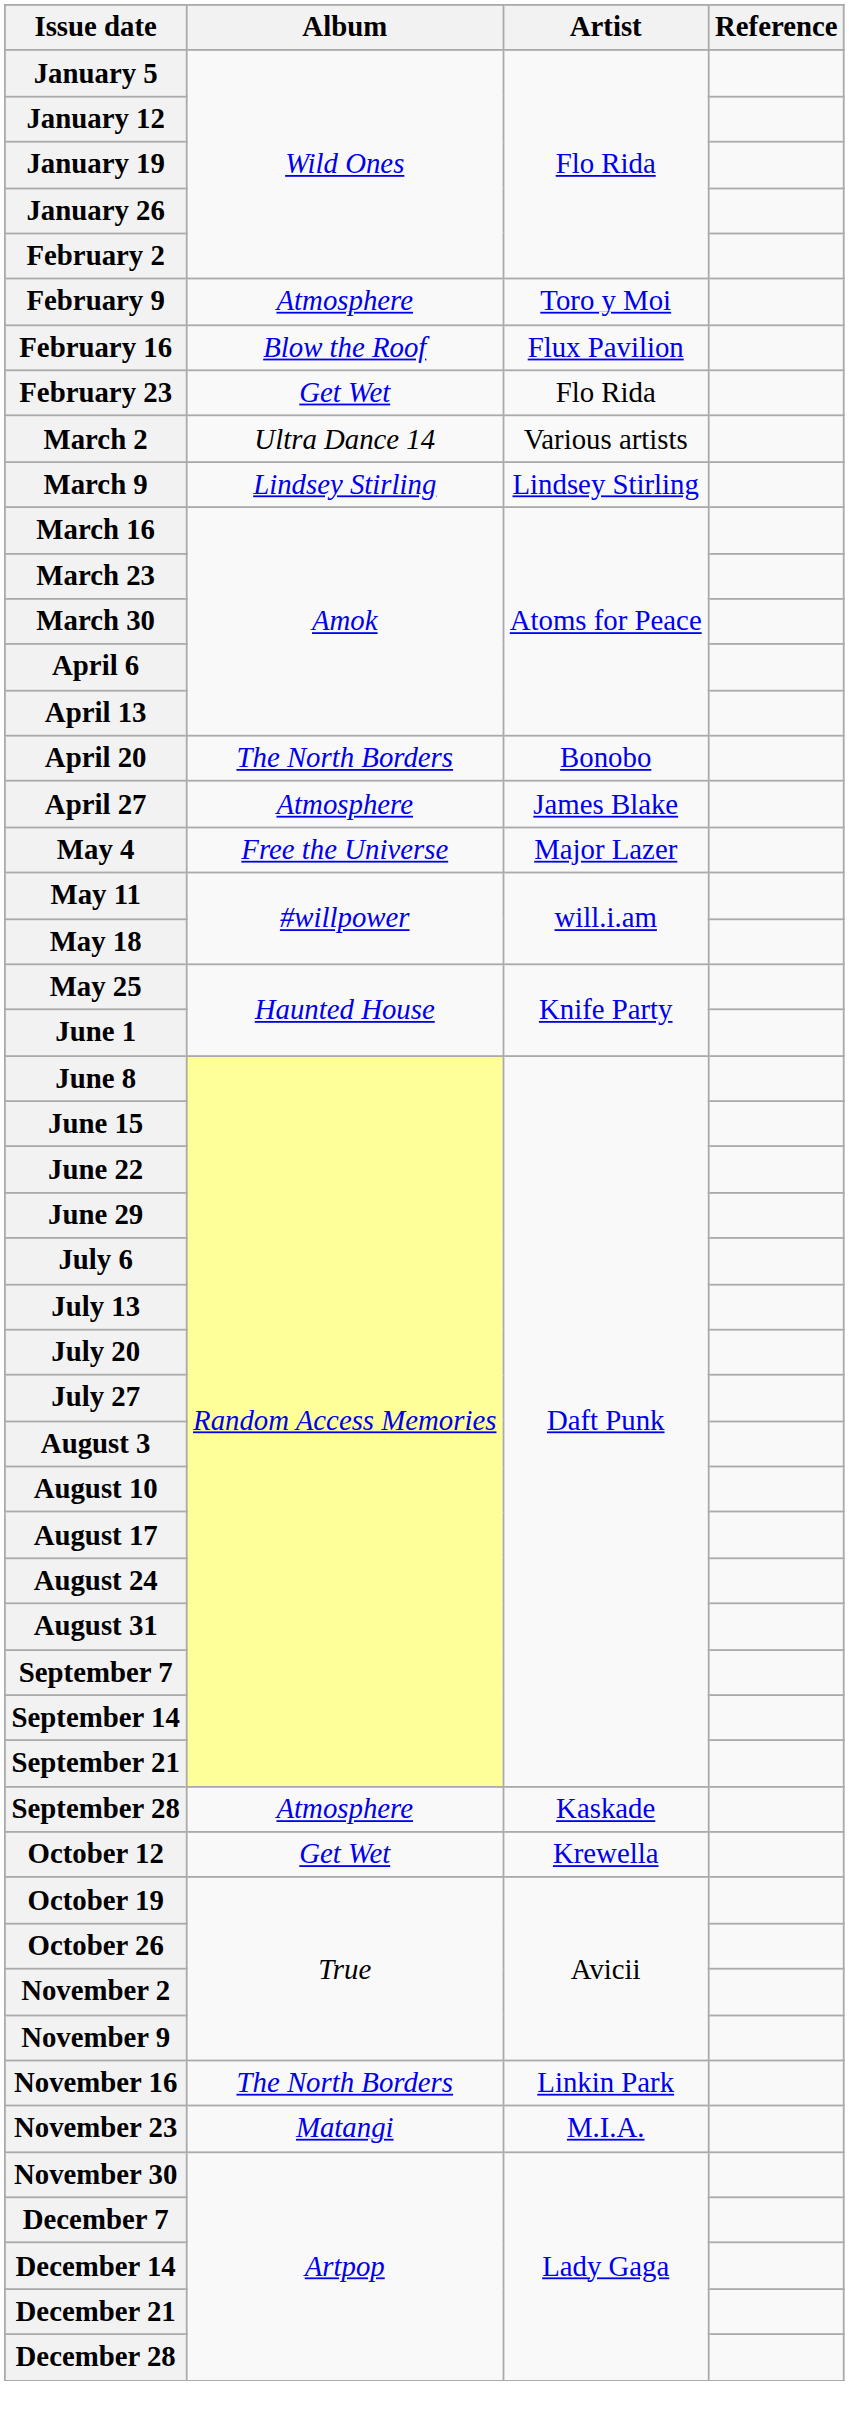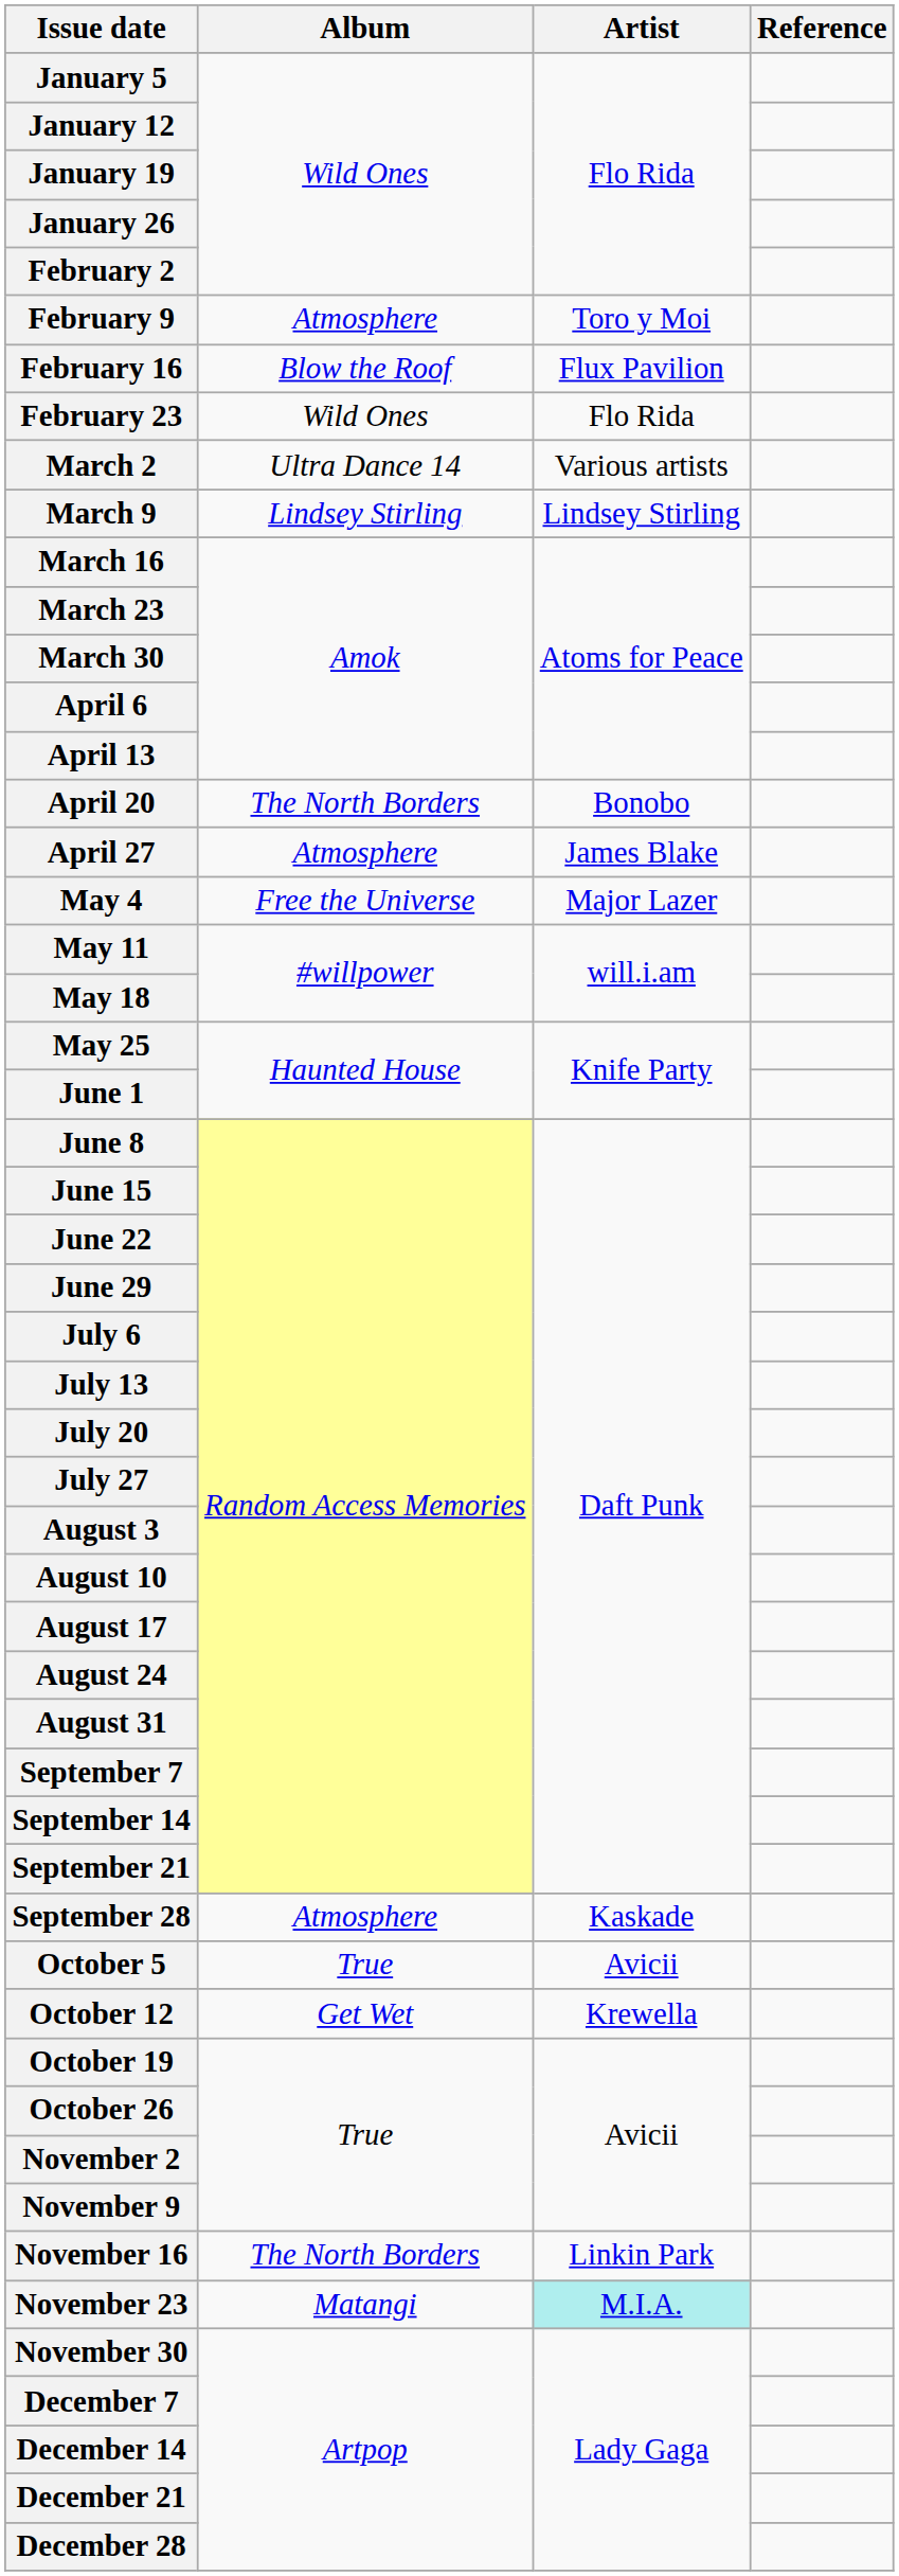 <table class="wikitable plainrowheaders" style="text-align:center">
 <tr>
 <th scope="col">Issue date</th>
 <th scope="col">Album</th>
 <th scope="col">Artist</th>
 <th scope="col">Reference</th>
 </tr>
 <tr>
 <th scope="row">January 5</th>
 <td rowspan="5"><em><a href='#'>Wild Ones</a></em></td>
 <td rowspan="5"><a href='#'>Flo Rida</a></td>
 <td></td>
 </tr>
 <tr>
 <th scope="row">January 12</th>
 <td></td>
 </tr>
 <tr>
 <th scope="row">January 19</th>
 <td></td>
 </tr>
 <tr>
 <th scope="row">January 26</th>
 <td></td>
 </tr>
 <tr>
 <th scope="row">February 2</th>
 <td></td>
 </tr>
 <tr>
 <th scope="row">February 9</th>
 <td><em><a href='#'>Atmosphere</a></em></td>
 <td><a href='#'>Toro y Moi</a></td>
 <td></td>
 </tr>
 <tr>
 <th scope="row">February 16</th>
 <td><em><a href='#'>Blow the Roof</a></em></td>
 <td><a href='#'>Flux Pavilion</a></td>
 <td></td>
 </tr>
 <tr>
 <th scope="row">February 23</th>
-<td><em><a href='#'>Get Wet</a></em></td>
+<td><em>Wild Ones</em></td>
 <td>Flo Rida</td>
 <td></td>
 </tr>
 <tr>
 <th scope="row">March 2</th>
 <td><em>Ultra Dance 14</em></td>
 <td>Various artists</td>
 <td></td>
 </tr>
 <tr>
 <th scope="row">March 9</th>
 <td><em><a href='#'>Lindsey Stirling</a></em></td>
 <td><a href='#'>Lindsey Stirling</a></td>
 <td></td>
 </tr>
 <tr>
 <th scope="row">March 16</th>
 <td rowspan="5"><em><a href='#'>Amok</a></em></td>
 <td rowspan="5"><a href='#'>Atoms for Peace</a></td>
 <td></td>
 </tr>
 <tr>
 <th scope="row">March 23</th>
 <td></td>
 </tr>
 <tr>
 <th scope="row">March 30</th>
 <td></td>
 </tr>
 <tr>
 <th scope="row">April 6</th>
 <td></td>
 </tr>
 <tr>
 <th scope="row">April 13</th>
 <td></td>
 </tr>
 <tr>
 <th scope="row">April 20</th>
 <td><em><a href='#'>The North Borders</a></em></td>
 <td><a href='#'>Bonobo</a></td>
 <td></td>
 </tr>
 <tr>
 <th scope="row">April 27</th>
 <td><em><a href='#'>Atmosphere</a></em></td>
 <td><a href='#'>James Blake</a></td>
 <td></td>
 </tr>
 <tr>
 <th scope="row">May 4</th>
 <td><em><a href='#'>Free the Universe</a></em></td>
 <td><a href='#'>Major Lazer</a></td>
 <td></td>
 </tr>
 <tr>
 <th scope="row">May 11</th>
 <td rowspan="2"><em><a href='#'>#willpower</a></em></td>
 <td rowspan="2"><a href='#'>will.i.am</a></td>
 <td></td>
 </tr>
 <tr>
 <th scope="row">May 18</th>
 <td></td>
 </tr>
 <tr>
 <th scope="row">May 25</th>
 <td rowspan="2"><em><a href='#'>Haunted House</a></em></td>
 <td rowspan="2"><a href='#'>Knife Party</a></td>
 <td></td>
 </tr>
 <tr>
 <th scope="row">June 1</th>
 <td></td>
 </tr>
 <tr>
 <th scope="row">June 8</th>
 <td bgcolor=#FFFF99 rowspan="16"><em><a href='#'>Random Access Memories</a></em> </td>
 <td rowspan="16"><a href='#'>Daft Punk</a></td>
 <td></td>
 </tr>
 <tr>
 <th scope="row">June 15</th>
 <td></td>
 </tr>
 <tr>
 <th scope="row">June 22</th>
 <td></td>
 </tr>
 <tr>
 <th scope="row">June 29</th>
 <td></td>
 </tr>
 <tr>
 <th scope="row">July 6</th>
 <td></td>
 </tr>
 <tr>
 <th scope="row">July 13</th>
 <td></td>
 </tr>
 <tr>
 <th scope="row">July 20</th>
 <td></td>
 </tr>
 <tr>
 <th scope="row">July 27</th>
 <td></td>
 </tr>
 <tr>
 <th scope="row">August 3</th>
 <td></td>
 </tr>
 <tr>
 <th scope="row">August 10</th>
 <td></td>
 </tr>
 <tr>
 <th scope="row">August 17</th>
 <td></td>
 </tr>
 <tr>
 <th scope="row">August 24</th>
 <td></td>
 </tr>
 <tr>
 <th scope="row">August 31</th>
 <td></td>
 </tr>
 <tr>
 <th scope="row">September 7</th>
 <td></td>
 </tr>
 <tr>
 <th scope="row">September 14</th>
 <td></td>
 </tr>
 <tr>
 <th scope="row">September 21</th>
 <td></td>
 </tr>
 <tr>
 <th scope="row">September 28</th>
 <td><em><a href='#'>Atmosphere</a></em></td>
 <td><a href='#'>Kaskade</a></td>
 <td></td>
 </tr>
 <tr>
+<th scope="row">October 5</th>
+<td><em><a href='#'>True</a></em></td>
+<td><a href='#'>Avicii</a></td>
+<td></td>
+</tr>
+<tr>
 <th scope="row">October 12</th>
 <td><em><a href='#'>Get Wet</a></em></td>
 <td><a href='#'>Krewella</a></td>
 <td></td>
 </tr>
 <tr>
 <th scope="row">October 19</th>
 <td rowspan="4"><em>True</em></td>
 <td rowspan="4">Avicii</td>
 <td></td>
 </tr>
 <tr>
 <th scope="row">October 26</th>
 <td></td>
 </tr>
 <tr>
 <th scope="row">November 2</th>
 <td></td>
 </tr>
 <tr>
 <th scope="row">November 9</th>
 <td></td>
 </tr>
 <tr>
 <th scope="row">November 16</th>
 <td><em><a href='#'>The North Borders</a></em></td>
 <td><a href='#'>Linkin Park</a></td>
 <td></td>
 </tr>
 <tr>
 <th scope="row">November 23</th>
 <td><em><a href='#'>Matangi</a></em></td>
-<td><a href='#'>M.I.A.</a></td>
+<td style="background: paleturquoise;"><a href='#'>M.I.A.</a></td>
 <td></td>
 </tr>
 <tr>
 <th scope="row">November 30</th>
 <td rowspan="5"><em><a href='#'>Artpop</a></em></td>
 <td rowspan="5"><a href='#'>Lady Gaga</a></td>
 <td></td>
 </tr>
 <tr>
 <th scope="row">December 7</th>
 <td></td>
 </tr>
 <tr>
 <th scope="row">December 14</th>
 <td></td>
 </tr>
 <tr>
 <th scope="row">December 21</th>
 <td></td>
 </tr>
 <tr>
 <th scope="row">December 28</th>
 <td></td>
 </tr>
 </table>
